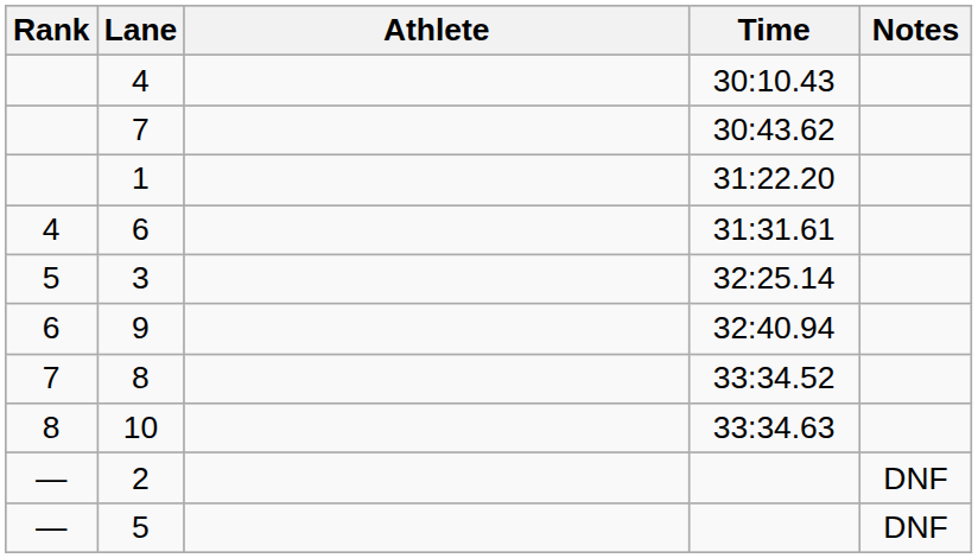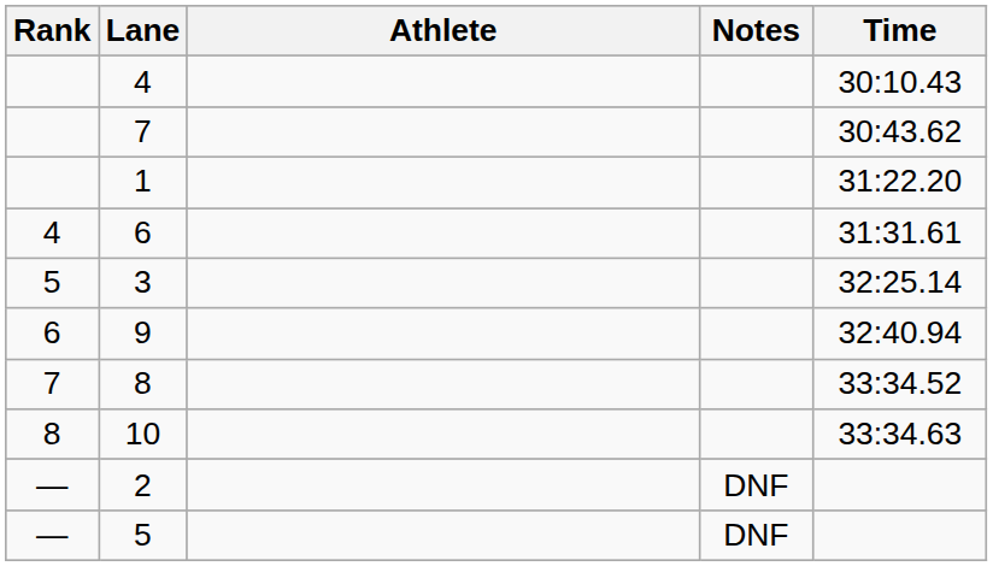 <table class="wikitable sortable" style="text-align:center">
 <tr>
 <th width=10>Rank</th>
 <th width=10>Lane</th>
 <th width=250>Athlete</th>
+<th width=50>Notes</th>
 <th width=80>Time</th>
-<th width=50>Notes</th>
 </tr>
 <tr>
 <td></td>
 <td>4</td>
 <td align=left></td>
+<td></td>
 <td>30:10.43</td>
-<td></td>
 </tr>
 <tr>
 <td></td>
 <td>7</td>
 <td align=left></td>
+<td></td>
 <td>30:43.62</td>
-<td></td>
 </tr>
 <tr>
 <td></td>
 <td>1</td>
 <td align=left></td>
+<td></td>
 <td>31:22.20</td>
-<td></td>
 </tr>
 <tr>
 <td>4</td>
 <td>6</td>
 <td align=left></td>
+<td></td>
 <td>31:31.61</td>
-<td></td>
 </tr>
 <tr>
 <td>5</td>
 <td>3</td>
 <td align=left></td>
+<td></td>
 <td>32:25.14</td>
-<td></td>
 </tr>
 <tr>
 <td>6</td>
 <td>9</td>
 <td align=left></td>
+<td></td>
 <td>32:40.94</td>
-<td></td>
 </tr>
 <tr>
 <td>7</td>
 <td>8</td>
 <td align=left></td>
+<td></td>
 <td>33:34.52</td>
-<td></td>
 </tr>
 <tr>
 <td>8</td>
 <td>10</td>
 <td align=left></td>
+<td></td>
 <td>33:34.63</td>
-<td></td>
 </tr>
 <tr>
 <td>—</td>
 <td>2</td>
 <td align=left></td>
+<td>DNF</td>
 <td></td>
-<td>DNF</td>
 </tr>
 <tr>
 <td>—</td>
 <td>5</td>
 <td align=left></td>
+<td>DNF</td>
 <td></td>
-<td>DNF</td>
 </tr>
 </table>
